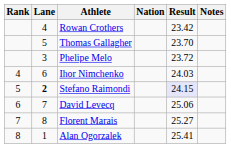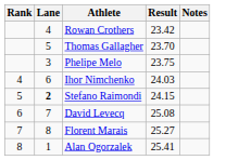 <table class="wikitable sortable" style="text-align:center">
 <tr>
 <th>Rank</th>
 <th>Lane</th>
 <th>Athlete</th>
-<th>Nation</th>
 <th>Result</th>
 <th>Notes</th>
 </tr>
 <tr>
 <td></td>
 <td>4</td>
 <td align=left><a href='#'>Rowan Crothers</a></td>
-<td align=left></td>
 <td>23.42</td>
 <td></td>
 </tr>
 <tr>
 <td></td>
 <td>5</td>
 <td align=left><a href='#'>Thomas Gallagher</a></td>
-<td align=left></td>
 <td>23.70</td>
 <td></td>
 </tr>
 <tr>
 <td></td>
 <td>3</td>
 <td align=left><a href='#'>Phelipe Melo</a></td>
-<td align=left></td>
-<td>23.72</td>
+<td>23.75</td>
 <td></td>
 </tr>
 <tr>
 <td>4</td>
 <td>6</td>
 <td align=left><a href='#'>Ihor Nimchenko</a></td>
-<td align=left></td>
 <td>24.03</td>
 <td></td>
 </tr>
 <tr>
 <td>5</td>
 <td><strong>2</strong></td>
 <td align=left><a href='#'>Stefano Raimondi</a></td>
-<td align=left></td>
-<td style="background: lavender;">24.15</td>
+<td>24.15</td>
 <td></td>
 </tr>
 <tr>
 <td>6</td>
 <td>7</td>
 <td align=left><a href='#'>David Levecq</a></td>
-<td align=left></td>
-<td>25.06</td>
+<td>25.08</td>
 <td></td>
 </tr>
 <tr>
 <td>7</td>
 <td>8</td>
 <td align=left><a href='#'>Florent Marais</a></td>
-<td align=left></td>
 <td>25.27</td>
 <td></td>
 </tr>
 <tr>
 <td>8</td>
 <td>1</td>
 <td align=left><a href='#'>Alan Ogorzalek</a></td>
-<td align=left></td>
 <td>25.41</td>
 <td></td>
 </tr>
 </table>
